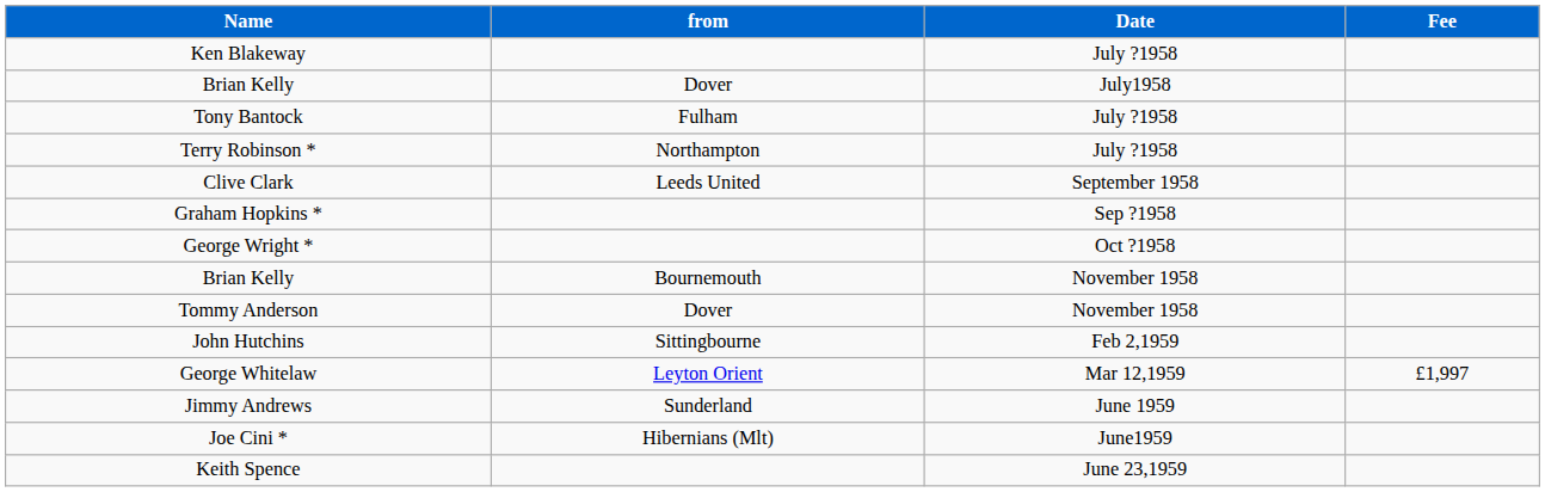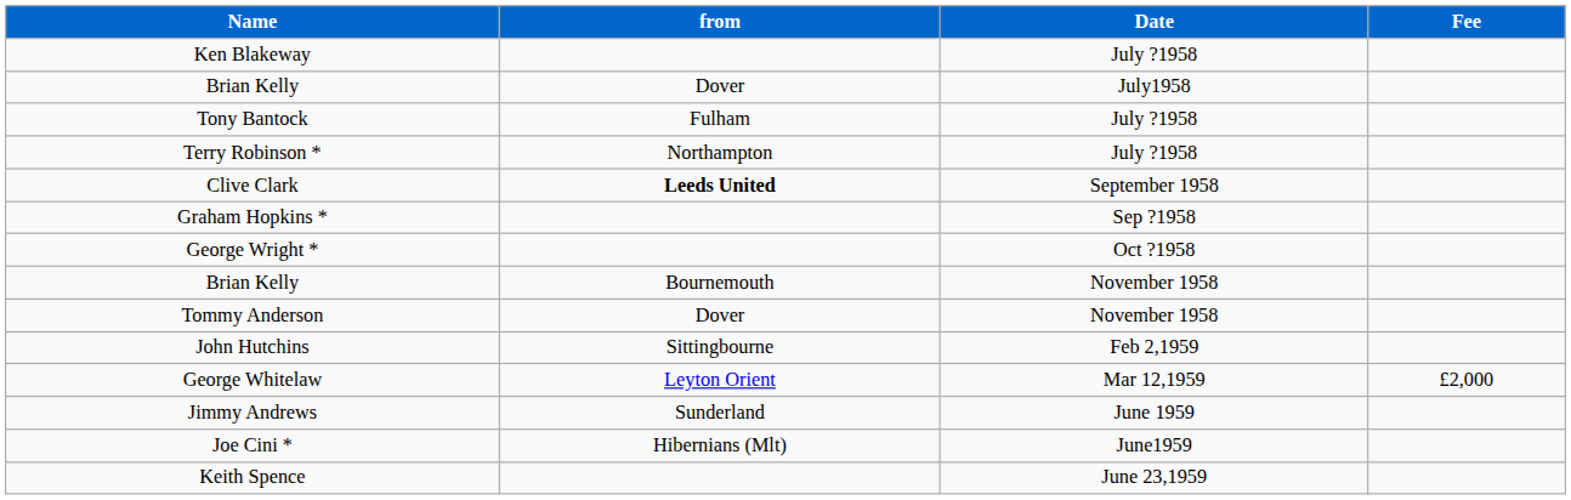 <table class="wikitable" style="text-align:center; font-size:90%; width:90%;">
 <tr>
 <th style="background:#0066CC; color:#FFFFFF; text-align:center;"><strong>Name</strong></th>
 <th style="background:#0066CC; color:#FFFFFF; text-align:center;">from</th>
 <th style="background:#0066CC; color:#FFFFFF; text-align:center;">Date</th>
 <th style="background:#0066CC; color:#FFFFFF; text-align:center;">Fee</th>
 </tr>
 <tr>
 <td>Ken Blakeway</td>
 <td></td>
 <td>July ?1958</td>
 <td></td>
 </tr>
 <tr>
 <td>Brian Kelly</td>
 <td>Dover</td>
 <td>July1958</td>
 <td></td>
 </tr>
 <tr>
 <td>Tony Bantock</td>
 <td>Fulham</td>
 <td>July ?1958</td>
 <td></td>
 </tr>
 <tr>
 <td>Terry Robinson *</td>
 <td>Northampton</td>
 <td>July ?1958</td>
 <td></td>
 </tr>
 <tr>
 <td>Clive Clark</td>
-<td>Leeds United</td>
+<td><strong>Leeds United</strong></td>
 <td>September 1958</td>
 <td></td>
 </tr>
 <tr>
 <td>Graham Hopkins *</td>
 <td></td>
 <td>Sep ?1958</td>
 <td></td>
 </tr>
 <tr>
 <td>George Wright *</td>
 <td></td>
 <td>Oct ?1958</td>
 <td></td>
 </tr>
 <tr>
 <td>Brian Kelly</td>
 <td>Bournemouth</td>
 <td>November 1958</td>
 <td></td>
 </tr>
 <tr>
 <td>Tommy Anderson</td>
 <td>Dover</td>
 <td>November 1958</td>
 <td></td>
 </tr>
 <tr>
 <td>John Hutchins</td>
 <td>Sittingbourne</td>
 <td>Feb 2,1959</td>
 <td></td>
 </tr>
 <tr>
 <td>George Whitelaw</td>
 <td><a href='#'>Leyton Orient</a></td>
 <td>Mar 12,1959</td>
-<td>£1,997</td>
+<td>£2,000</td>
 </tr>
 <tr>
 <td>Jimmy Andrews</td>
 <td>Sunderland</td>
 <td>June 1959</td>
 <td></td>
 </tr>
 <tr>
 <td>Joe Cini *</td>
 <td>Hibernians (Mlt)</td>
 <td>June1959</td>
 <td></td>
 </tr>
 <tr>
 <td>Keith Spence</td>
 <td></td>
 <td>June 23,1959</td>
 <td></td>
 </tr>
 </table>
